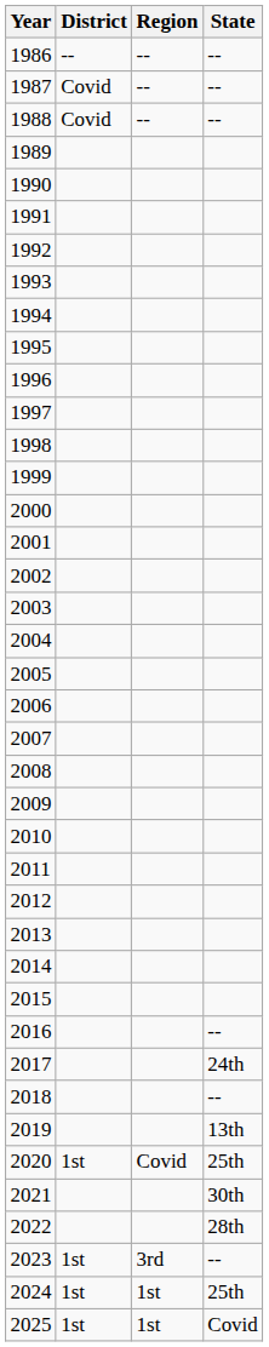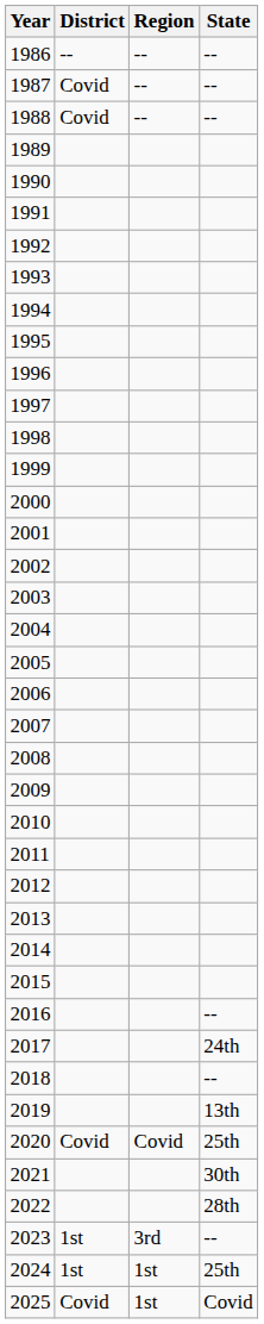 <table class="wikitable">
 <tr>
 <th>Year</th>
 <th>District</th>
 <th>Region</th>
 <th>State</th>
 </tr>
 <tr>
 <td>1986</td>
 <td>--</td>
 <td>--</td>
 <td>--</td>
 </tr>
 <tr>
 <td>1987</td>
 <td>Covid</td>
 <td>--</td>
 <td>--</td>
 </tr>
 <tr>
 <td>1988</td>
 <td>Covid</td>
 <td>--</td>
 <td>--</td>
 </tr>
 <tr>
 <td>1989</td>
 <td></td>
 <td></td>
 <td></td>
 </tr>
 <tr>
 <td>1990</td>
 <td></td>
 <td></td>
 <td></td>
 </tr>
 <tr>
 <td>1991</td>
 <td></td>
 <td></td>
 <td></td>
 </tr>
 <tr>
 <td>1992</td>
 <td></td>
 <td></td>
 <td></td>
 </tr>
 <tr>
 <td>1993</td>
 <td></td>
 <td></td>
 <td></td>
 </tr>
 <tr>
 <td>1994</td>
 <td></td>
 <td></td>
 <td></td>
 </tr>
 <tr>
 <td>1995</td>
 <td></td>
 <td></td>
 <td></td>
 </tr>
 <tr>
 <td>1996</td>
 <td></td>
 <td></td>
 <td></td>
 </tr>
 <tr>
 <td>1997</td>
 <td></td>
 <td></td>
 <td></td>
 </tr>
 <tr>
 <td>1998</td>
 <td></td>
 <td></td>
 <td></td>
 </tr>
 <tr>
 <td>1999</td>
 <td></td>
 <td></td>
 <td></td>
 </tr>
 <tr>
 <td>2000</td>
 <td></td>
 <td></td>
 <td></td>
 </tr>
 <tr>
 <td>2001</td>
 <td></td>
 <td></td>
 <td></td>
 </tr>
 <tr>
 <td>2002</td>
 <td></td>
 <td></td>
 <td></td>
 </tr>
 <tr>
 <td>2003</td>
 <td></td>
 <td></td>
 <td></td>
 </tr>
 <tr>
 <td>2004</td>
 <td></td>
 <td></td>
 <td></td>
 </tr>
 <tr>
 <td>2005</td>
 <td></td>
 <td></td>
 <td></td>
 </tr>
 <tr>
 <td>2006</td>
 <td></td>
 <td></td>
 <td></td>
 </tr>
 <tr>
 <td>2007</td>
 <td></td>
 <td></td>
 <td></td>
 </tr>
 <tr>
 <td>2008</td>
 <td></td>
 <td></td>
 <td></td>
 </tr>
 <tr>
 <td>2009</td>
 <td></td>
 <td></td>
 <td></td>
 </tr>
 <tr>
 <td>2010</td>
 <td></td>
 <td></td>
 <td></td>
 </tr>
 <tr>
 <td>2011</td>
 <td></td>
 <td></td>
 <td></td>
 </tr>
 <tr>
 <td>2012</td>
 <td></td>
 <td></td>
 <td></td>
 </tr>
 <tr>
 <td>2013</td>
 <td></td>
 <td></td>
 <td></td>
 </tr>
 <tr>
 <td>2014</td>
 <td></td>
 <td></td>
 <td></td>
 </tr>
 <tr>
 <td>2015</td>
 <td></td>
 <td></td>
 <td></td>
 </tr>
 <tr>
 <td>2016</td>
 <td></td>
 <td></td>
 <td>--</td>
 </tr>
 <tr>
 <td>2017</td>
 <td></td>
 <td></td>
 <td>24th</td>
 </tr>
 <tr>
 <td>2018</td>
 <td></td>
 <td></td>
 <td>--</td>
 </tr>
 <tr>
 <td>2019</td>
 <td></td>
 <td></td>
 <td>13th</td>
 </tr>
 <tr>
 <td>2020</td>
-<td>1st</td>
+<td>Covid</td>
 <td>Covid</td>
 <td>25th</td>
 </tr>
 <tr>
 <td>2021</td>
 <td></td>
 <td></td>
 <td>30th</td>
 </tr>
 <tr>
 <td>2022</td>
 <td></td>
 <td></td>
 <td>28th</td>
 </tr>
 <tr>
 <td>2023</td>
 <td>1st</td>
 <td>3rd</td>
 <td>--</td>
 </tr>
 <tr>
 <td>2024</td>
 <td>1st</td>
 <td>1st</td>
 <td>25th</td>
 </tr>
 <tr>
 <td>2025</td>
-<td>1st</td>
+<td>Covid</td>
 <td>1st</td>
 <td>Covid</td>
 </tr>
 </table>
